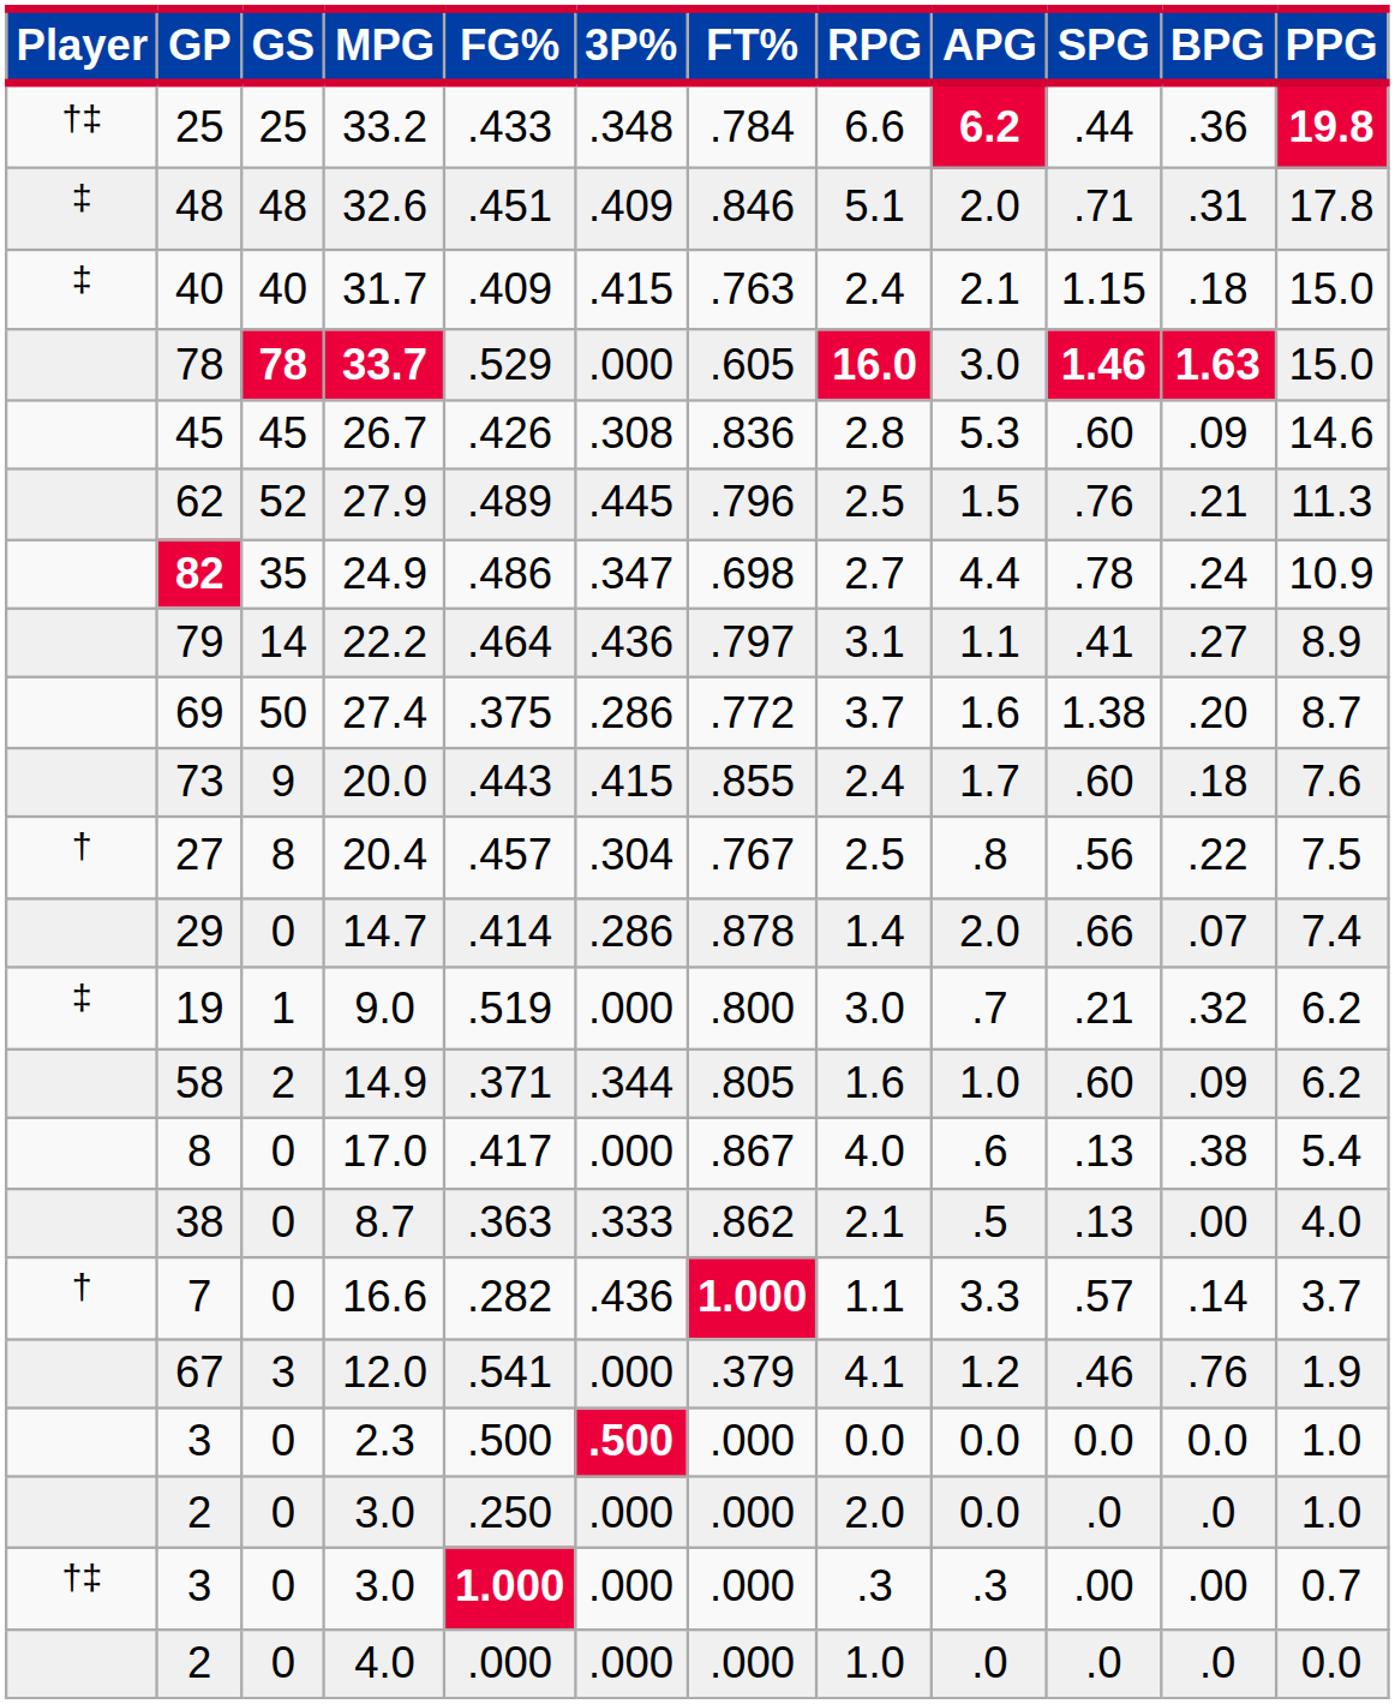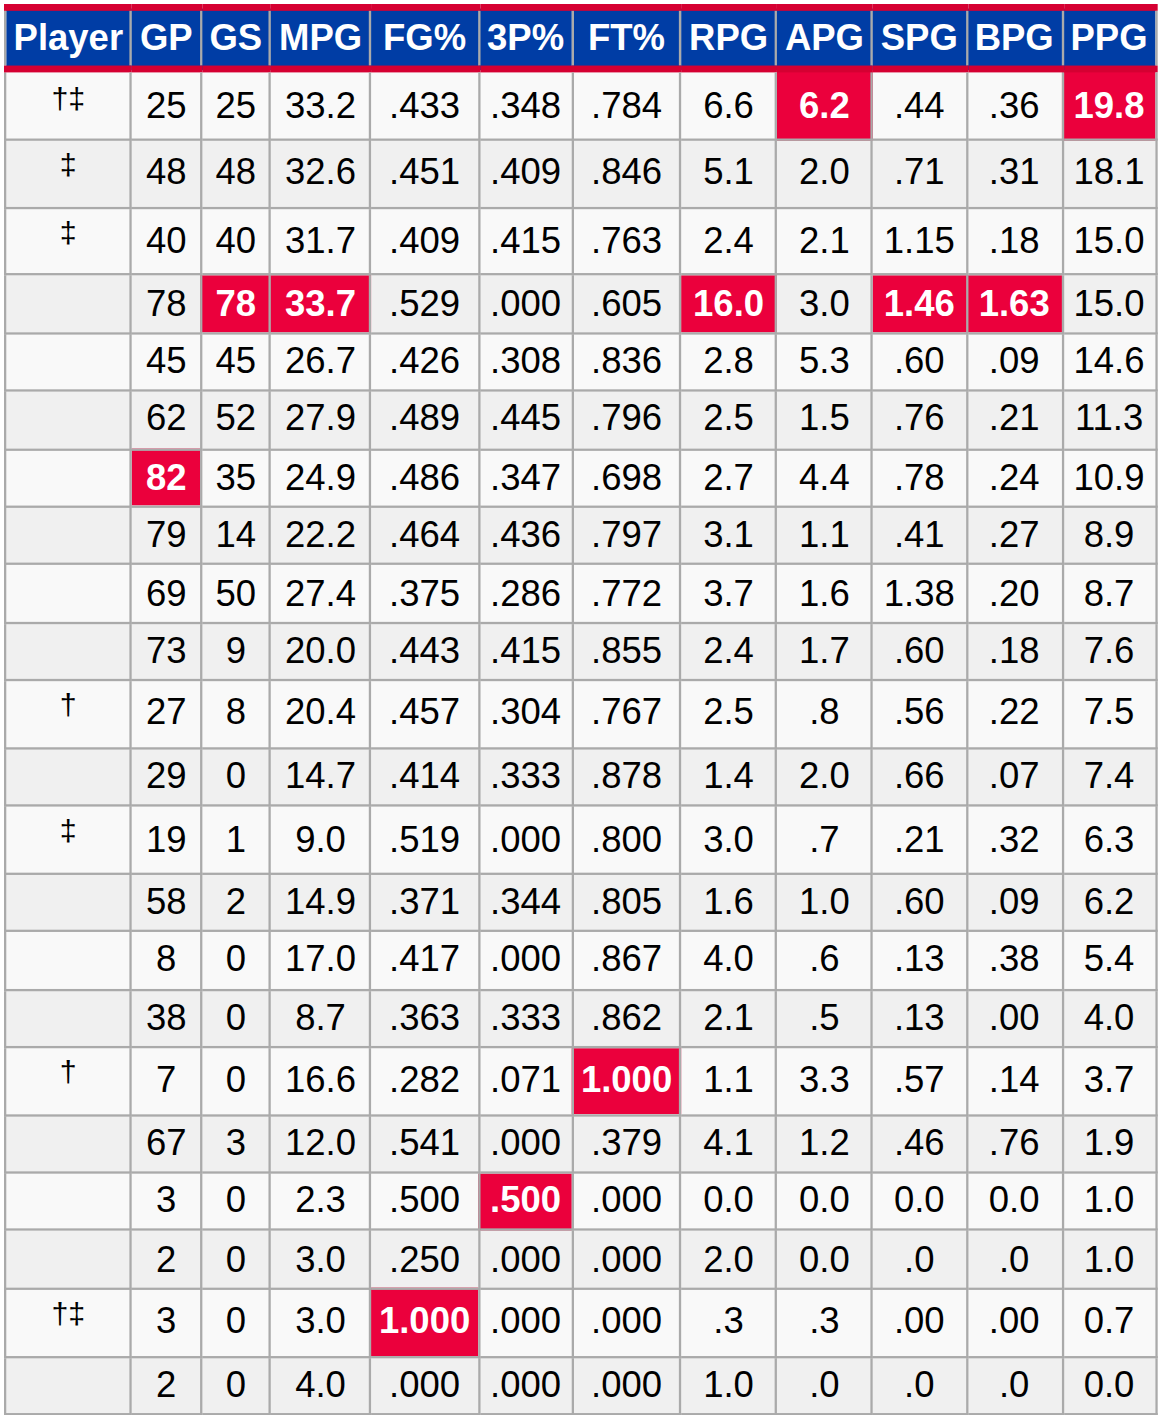 <table class="wikitable sortable" style="text-align:right;">
 <tr>
 <th style="background:#003DA5; color:#FFFFFF; border-top:#D50032 3px solid; border-bottom:#D50032 3px solid;">Player</th>
 <th style="background:#003DA5; color:#FFFFFF; border-top:#D50032 3px solid; border-bottom:#D50032 3px solid;">GP</th>
 <th style="background:#003DA5; color:#FFFFFF; border-top:#D50032 3px solid; border-bottom:#D50032 3px solid;">GS</th>
 <th style="background:#003DA5; color:#FFFFFF; border-top:#D50032 3px solid; border-bottom:#D50032 3px solid;">MPG</th>
 <th style="background:#003DA5; color:#FFFFFF; border-top:#D50032 3px solid; border-bottom:#D50032 3px solid;">FG%</th>
 <th style="background:#003DA5; color:#FFFFFF; border-top:#D50032 3px solid; border-bottom:#D50032 3px solid;">3P%</th>
 <th style="background:#003DA5; color:#FFFFFF; border-top:#D50032 3px solid; border-bottom:#D50032 3px solid;">FT%</th>
 <th style="background:#003DA5; color:#FFFFFF; border-top:#D50032 3px solid; border-bottom:#D50032 3px solid;">RPG</th>
 <th style="background:#003DA5; color:#FFFFFF; border-top:#D50032 3px solid; border-bottom:#D50032 3px solid;">APG</th>
 <th style="background:#003DA5; color:#FFFFFF; border-top:#D50032 3px solid; border-bottom:#D50032 3px solid;">SPG</th>
 <th style="background:#003DA5; color:#FFFFFF; border-top:#D50032 3px solid; border-bottom:#D50032 3px solid;">BPG</th>
 <th style="background:#003DA5; color:#FFFFFF; border-top:#D50032 3px solid; border-bottom:#D50032 3px solid;">PPG</th>
 </tr>
 <tr align="center" bgcolor="">
 <td><sup>†‡</sup></td>
 <td>25</td>
 <td>25</td>
 <td>33.2</td>
 <td>.433</td>
 <td>.348</td>
 <td>.784</td>
 <td>6.6</td>
 <td style="background:#eb003c;color:white;"><strong>6.2</strong></td>
 <td>.44</td>
 <td>.36</td>
 <td style="background:#eb003c;color:white;"><strong>19.8</strong></td>
 </tr>
 <tr align="center" bgcolor="f0f0f0">
 <td><sup>‡</sup></td>
 <td>48</td>
 <td>48</td>
 <td>32.6</td>
 <td>.451</td>
 <td>.409</td>
 <td>.846</td>
 <td>5.1</td>
 <td>2.0</td>
 <td>.71</td>
 <td>.31</td>
-<td>17.8</td>
+<td>18.1</td>
 </tr>
 <tr align="center" bgcolor="">
 <td><sup>‡</sup></td>
 <td>40</td>
 <td>40</td>
 <td>31.7</td>
 <td>.409</td>
 <td>.415</td>
 <td>.763</td>
 <td>2.4</td>
 <td>2.1</td>
 <td>1.15</td>
 <td>.18</td>
 <td>15.0</td>
 </tr>
 <tr align="center" bgcolor="f0f0f0">
 <td></td>
 <td>78</td>
 <td style="background:#eb003c;color:white;"><strong>78</strong></td>
 <td style="background:#eb003c;color:white;"><strong>33.7</strong></td>
 <td>.529</td>
 <td>.000</td>
 <td>.605</td>
 <td style="background:#eb003c;color:white;"><strong>16.0</strong></td>
 <td>3.0</td>
 <td style="background:#eb003c;color:white;"><strong>1.46</strong></td>
 <td style="background:#eb003c;color:white;"><strong>1.63</strong></td>
 <td>15.0</td>
 </tr>
 <tr align="center" bgcolor="">
 <td></td>
 <td>45</td>
 <td>45</td>
 <td>26.7</td>
 <td>.426</td>
 <td>.308</td>
 <td>.836</td>
 <td>2.8</td>
 <td>5.3</td>
 <td>.60</td>
 <td>.09</td>
 <td>14.6</td>
 </tr>
 <tr align="center" bgcolor="f0f0f0">
 <td></td>
 <td>62</td>
 <td>52</td>
 <td>27.9</td>
 <td>.489</td>
 <td>.445</td>
 <td>.796</td>
 <td>2.5</td>
 <td>1.5</td>
 <td>.76</td>
 <td>.21</td>
 <td>11.3</td>
 </tr>
 <tr align="center" bgcolor="">
 <td></td>
 <td style="background:#eb003c;color:white;"><strong>82</strong></td>
 <td>35</td>
 <td>24.9</td>
 <td>.486</td>
 <td>.347</td>
 <td>.698</td>
 <td>2.7</td>
 <td>4.4</td>
 <td>.78</td>
 <td>.24</td>
 <td>10.9</td>
 </tr>
 <tr align="center" bgcolor="f0f0f0">
 <td></td>
 <td>79</td>
 <td>14</td>
 <td>22.2</td>
 <td>.464</td>
 <td>.436</td>
 <td>.797</td>
 <td>3.1</td>
 <td>1.1</td>
 <td>.41</td>
 <td>.27</td>
 <td>8.9</td>
 </tr>
 <tr align="center" bgcolor="">
 <td></td>
 <td>69</td>
 <td>50</td>
 <td>27.4</td>
 <td>.375</td>
 <td>.286</td>
 <td>.772</td>
 <td>3.7</td>
 <td>1.6</td>
 <td>1.38</td>
 <td>.20</td>
 <td>8.7</td>
 </tr>
 <tr align="center" bgcolor="f0f0f0">
 <td></td>
 <td>73</td>
 <td>9</td>
 <td>20.0</td>
 <td>.443</td>
 <td>.415</td>
 <td>.855</td>
 <td>2.4</td>
 <td>1.7</td>
 <td>.60</td>
 <td>.18</td>
 <td>7.6</td>
 </tr>
 <tr align="center" bgcolor="">
 <td><sup>†</sup></td>
 <td>27</td>
 <td>8</td>
 <td>20.4</td>
 <td>.457</td>
 <td>.304</td>
 <td>.767</td>
 <td>2.5</td>
 <td>.8</td>
 <td>.56</td>
 <td>.22</td>
 <td>7.5</td>
 </tr>
 <tr align="center" bgcolor="f0f0f0">
 <td></td>
 <td>29</td>
 <td>0</td>
 <td>14.7</td>
 <td>.414</td>
-<td>.286</td>
+<td>.333</td>
 <td>.878</td>
 <td>1.4</td>
 <td>2.0</td>
 <td>.66</td>
 <td>.07</td>
 <td>7.4</td>
 </tr>
 <tr align="center" bgcolor="">
 <td><sup>‡</sup></td>
 <td>19</td>
 <td>1</td>
 <td>9.0</td>
 <td>.519</td>
 <td>.000</td>
 <td>.800</td>
 <td>3.0</td>
 <td>.7</td>
 <td>.21</td>
 <td>.32</td>
-<td>6.2</td>
+<td>6.3</td>
 </tr>
 <tr align="center" bgcolor="f0f0f0">
 <td></td>
 <td>58</td>
 <td>2</td>
 <td>14.9</td>
 <td>.371</td>
 <td>.344</td>
 <td>.805</td>
 <td>1.6</td>
 <td>1.0</td>
 <td>.60</td>
 <td>.09</td>
 <td>6.2</td>
 </tr>
 <tr align="center" bgcolor="">
 <td></td>
 <td>8</td>
 <td>0</td>
 <td>17.0</td>
 <td>.417</td>
 <td>.000</td>
 <td>.867</td>
 <td>4.0</td>
 <td>.6</td>
 <td>.13</td>
 <td>.38</td>
 <td>5.4</td>
 </tr>
 <tr align="center" bgcolor="f0f0f0">
 <td></td>
 <td>38</td>
 <td>0</td>
 <td>8.7</td>
 <td>.363</td>
 <td>.333</td>
 <td>.862</td>
 <td>2.1</td>
 <td>.5</td>
 <td>.13</td>
 <td>.00</td>
 <td>4.0</td>
 </tr>
 <tr align="center" bgcolor="">
 <td><sup>†</sup></td>
 <td>7</td>
 <td>0</td>
 <td>16.6</td>
 <td>.282</td>
-<td>.436</td>
+<td>.071</td>
 <td style="background:#eb003c;color:white;"><strong>1.000</strong></td>
 <td>1.1</td>
 <td>3.3</td>
 <td>.57</td>
 <td>.14</td>
 <td>3.7</td>
 </tr>
 <tr align="center" bgcolor="f0f0f0">
 <td></td>
 <td>67</td>
 <td>3</td>
 <td>12.0</td>
 <td>.541</td>
 <td>.000</td>
 <td>.379</td>
 <td>4.1</td>
 <td>1.2</td>
 <td>.46</td>
 <td>.76</td>
 <td>1.9</td>
 </tr>
 <tr align="center" bgcolor="">
 <td></td>
 <td>3</td>
 <td>0</td>
 <td>2.3</td>
 <td>.500</td>
 <td style="background:#eb003c;color:white;"><strong>.500</strong></td>
 <td>.000</td>
 <td>0.0</td>
 <td>0.0</td>
 <td>0.0</td>
 <td>0.0</td>
 <td>1.0</td>
 </tr>
 <tr align="center" bgcolor="f0f0f0">
 <td></td>
 <td>2</td>
 <td>0</td>
 <td>3.0</td>
 <td>.250</td>
 <td>.000</td>
 <td>.000</td>
 <td>2.0</td>
 <td>0.0</td>
 <td>.0</td>
 <td>.0</td>
 <td>1.0</td>
 </tr>
 <tr align="center" bgcolor="">
 <td><sup>†‡</sup></td>
 <td>3</td>
 <td>0</td>
 <td>3.0</td>
 <td style="background:#eb003c;color:white;"><strong>1.000</strong></td>
 <td>.000</td>
 <td>.000</td>
 <td>.3</td>
 <td>.3</td>
 <td>.00</td>
 <td>.00</td>
 <td>0.7</td>
 </tr>
 <tr align="center" bgcolor="f0f0f0">
 <td></td>
 <td>2</td>
 <td>0</td>
 <td>4.0</td>
 <td>.000</td>
 <td>.000</td>
 <td>.000</td>
 <td>1.0</td>
 <td>.0</td>
 <td>.0</td>
 <td>.0</td>
 <td>0.0</td>
 </tr>
 </table>
